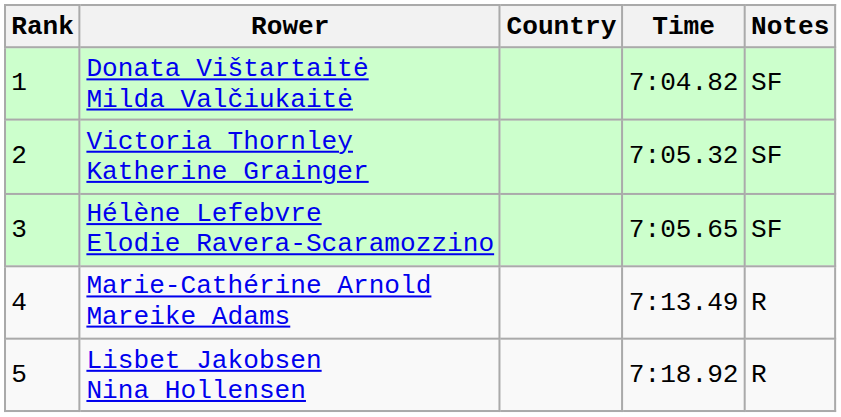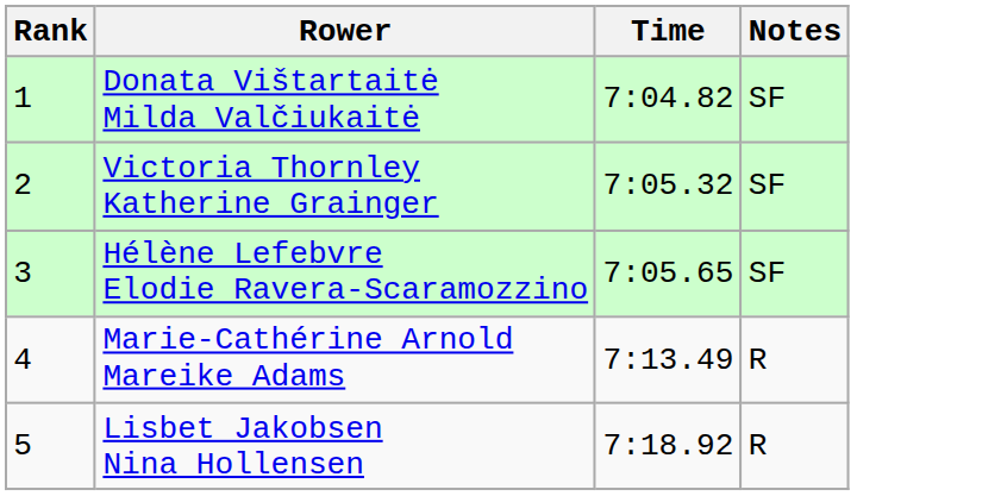 <table class="wikitable">
 <tr>
 <th>Rank</th>
 <th>Rower</th>
-<th>Country</th>
 <th>Time</th>
 <th>Notes</th>
 </tr>
 <tr bgcolor=ccffcc>
 <td>1</td>
 <td><a href='#'>Donata Vištartaitė</a><br><a href='#'>Milda Valčiukaitė</a></td>
-<td></td>
 <td>7:04.82</td>
 <td>SF</td>
 </tr>
 <tr bgcolor=ccffcc>
 <td>2</td>
 <td><a href='#'>Victoria Thornley</a><br><a href='#'>Katherine Grainger</a></td>
-<td></td>
 <td>7:05.32</td>
 <td>SF</td>
 </tr>
 <tr bgcolor=ccffcc>
 <td>3</td>
 <td><a href='#'>Hélène Lefebvre</a><br><a href='#'>Elodie Ravera-Scaramozzino</a></td>
-<td></td>
 <td>7:05.65</td>
 <td>SF</td>
 </tr>
 <tr>
 <td>4</td>
 <td><a href='#'>Marie-Cathérine Arnold</a><br><a href='#'>Mareike Adams</a></td>
-<td></td>
 <td>7:13.49</td>
 <td>R</td>
 </tr>
 <tr>
 <td>5</td>
 <td><a href='#'>Lisbet Jakobsen</a><br><a href='#'>Nina Hollensen</a></td>
-<td></td>
 <td>7:18.92</td>
 <td>R</td>
 </tr>
 </table>
